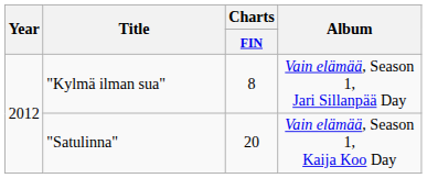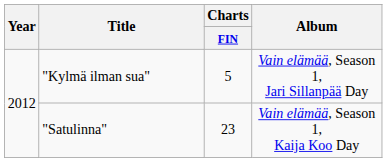 <table class="wikitable">
 <tr>
 <th align="center" rowspan="2">Year</th>
 <th align="center" rowspan="2" width="180">Title</th>
 <th align="center" colspan="1">Charts</th>
 <th align="center" rowspan="2" width="140">Album</th>
 </tr>
 <tr>
 <th width="20"><small><a href='#'>FIN</a></small><br></th>
 </tr>
 <tr>
 <td align="center" rowspan=2>2012</td>
 <td>"Kylmä ilman sua"</td>
-<td align="center">8</td>
+<td align="center">5</td>
 <td align="center"><em><a href='#'>Vain elämää</a></em>, Season 1, <br><a href='#'>Jari Sillanpää</a> Day</td>
 </tr>
 <tr>
 <td>"Satulinna"</td>
-<td align="center">20</td>
+<td align="center">23</td>
 <td align="center"><em><a href='#'>Vain elämää</a></em>, Season 1, <br><a href='#'>Kaija Koo</a> Day</td>
 </tr>
 </table>
